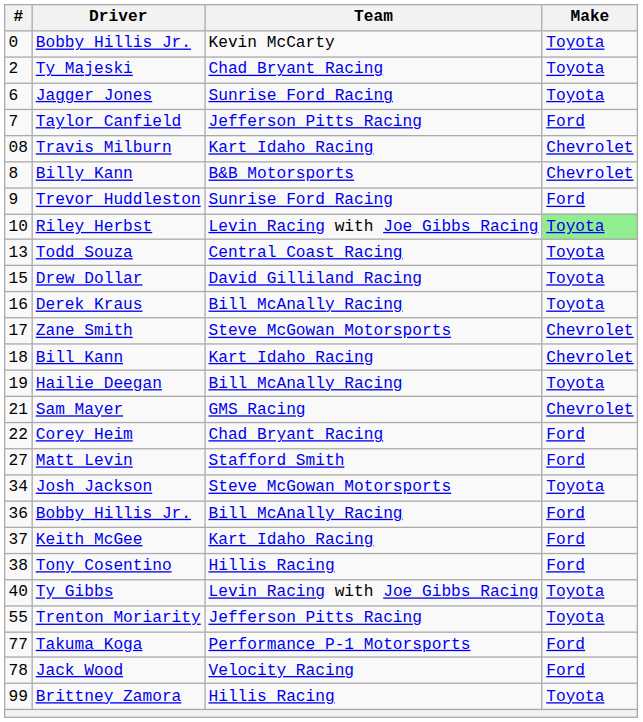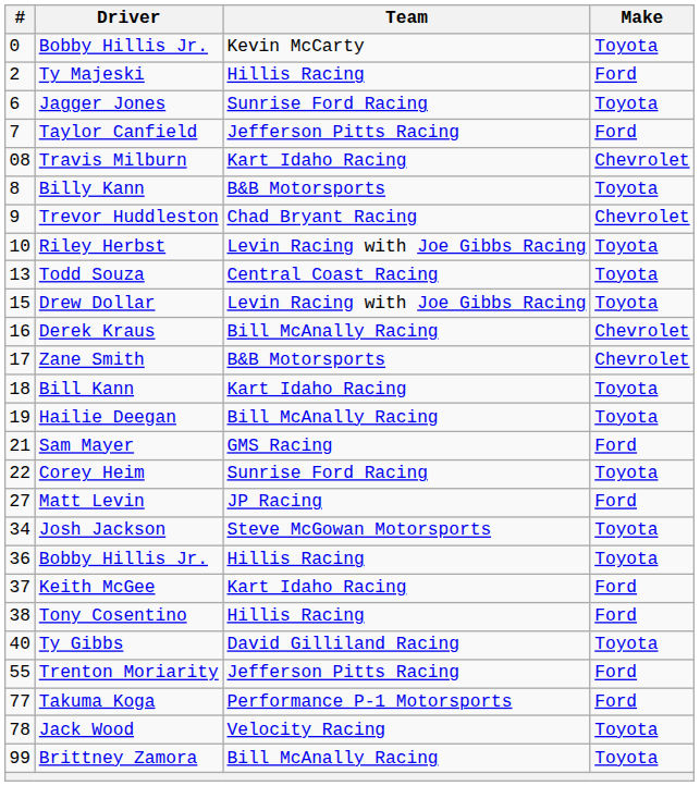 <table class="wikitable" style="font-size:95%">
 <tr>
 <th>#</th>
 <th>Driver</th>
 <th>Team</th>
 <th>Make</th>
 </tr>
 <tr>
 <td>0</td>
 <td><a href='#'>Bobby Hillis Jr.</a></td>
 <td>Kevin McCarty</td>
 <td><a href='#'>Toyota</a></td>
 </tr>
 <tr>
 <td>2</td>
 <td><a href='#'>Ty Majeski</a></td>
-<td><a href='#'>Chad Bryant Racing</a></td>
-<td><a href='#'>Toyota</a></td>
+<td><a href='#'>Hillis Racing</a></td>
+<td><a href='#'>Ford</a></td>
 </tr>
 <tr>
 <td>6</td>
 <td><a href='#'>Jagger Jones</a></td>
 <td><a href='#'>Sunrise Ford Racing</a></td>
 <td><a href='#'>Toyota</a></td>
 </tr>
 <tr>
 <td>7</td>
 <td><a href='#'>Taylor Canfield</a></td>
 <td><a href='#'>Jefferson Pitts Racing</a></td>
 <td><a href='#'>Ford</a></td>
 </tr>
 <tr>
 <td>08</td>
 <td><a href='#'>Travis Milburn</a></td>
 <td><a href='#'>Kart Idaho Racing</a></td>
 <td><a href='#'>Chevrolet</a></td>
 </tr>
 <tr>
 <td>8</td>
 <td><a href='#'>Billy Kann</a></td>
 <td><a href='#'>B&B Motorsports</a></td>
-<td><a href='#'>Chevrolet</a></td>
+<td><a href='#'>Toyota</a></td>
 </tr>
 <tr>
 <td>9</td>
 <td><a href='#'>Trevor Huddleston</a></td>
-<td><a href='#'>Sunrise Ford Racing</a></td>
-<td><a href='#'>Ford</a></td>
+<td><a href='#'>Chad Bryant Racing</a></td>
+<td><a href='#'>Chevrolet</a></td>
 </tr>
 <tr>
 <td>10</td>
 <td><a href='#'>Riley Herbst</a></td>
 <td><a href='#'>Levin Racing</a> with <a href='#'>Joe Gibbs Racing</a></td>
-<td style="background: lightgreen;"><a href='#'>Toyota</a></td>
+<td><a href='#'>Toyota</a></td>
 </tr>
 <tr>
 <td>13</td>
 <td><a href='#'>Todd Souza</a></td>
 <td><a href='#'>Central Coast Racing</a></td>
 <td><a href='#'>Toyota</a></td>
 </tr>
 <tr>
 <td>15</td>
 <td><a href='#'>Drew Dollar</a></td>
-<td><a href='#'>David Gilliland Racing</a></td>
+<td><a href='#'>Levin Racing</a> with <a href='#'>Joe Gibbs Racing</a></td>
 <td><a href='#'>Toyota</a></td>
 </tr>
 <tr>
 <td>16</td>
 <td><a href='#'>Derek Kraus</a></td>
 <td><a href='#'>Bill McAnally Racing</a></td>
-<td><a href='#'>Toyota</a></td>
+<td><a href='#'>Chevrolet</a></td>
 </tr>
 <tr>
 <td>17</td>
 <td><a href='#'>Zane Smith</a></td>
-<td><a href='#'>Steve McGowan Motorsports</a></td>
+<td><a href='#'>B&B Motorsports</a></td>
 <td><a href='#'>Chevrolet</a></td>
 </tr>
 <tr>
 <td>18</td>
 <td><a href='#'>Bill Kann</a></td>
 <td><a href='#'>Kart Idaho Racing</a></td>
-<td><a href='#'>Chevrolet</a></td>
+<td><a href='#'>Toyota</a></td>
 </tr>
 <tr>
 <td>19</td>
 <td><a href='#'>Hailie Deegan</a></td>
 <td><a href='#'>Bill McAnally Racing</a></td>
 <td><a href='#'>Toyota</a></td>
 </tr>
 <tr>
 <td>21</td>
 <td><a href='#'>Sam Mayer</a></td>
 <td><a href='#'>GMS Racing</a></td>
-<td><a href='#'>Chevrolet</a></td>
+<td><a href='#'>Ford</a></td>
 </tr>
 <tr>
 <td>22</td>
 <td><a href='#'>Corey Heim</a></td>
-<td><a href='#'>Chad Bryant Racing</a></td>
-<td><a href='#'>Ford</a></td>
+<td><a href='#'>Sunrise Ford Racing</a></td>
+<td><a href='#'>Toyota</a></td>
 </tr>
 <tr>
 <td>27</td>
 <td><a href='#'>Matt Levin</a></td>
-<td><a href='#'>Stafford Smith</a></td>
+<td><a href='#'>JP Racing</a></td>
 <td><a href='#'>Ford</a></td>
 </tr>
 <tr>
 <td>34</td>
 <td><a href='#'>Josh Jackson</a></td>
 <td><a href='#'>Steve McGowan Motorsports</a></td>
 <td><a href='#'>Toyota</a></td>
 </tr>
 <tr>
 <td>36</td>
 <td><a href='#'>Bobby Hillis Jr.</a></td>
-<td><a href='#'>Bill McAnally Racing</a></td>
-<td><a href='#'>Ford</a></td>
+<td><a href='#'>Hillis Racing</a></td>
+<td><a href='#'>Toyota</a></td>
 </tr>
 <tr>
 <td>37</td>
 <td><a href='#'>Keith McGee</a></td>
 <td><a href='#'>Kart Idaho Racing</a></td>
 <td><a href='#'>Ford</a></td>
 </tr>
 <tr>
 <td>38</td>
 <td><a href='#'>Tony Cosentino</a></td>
 <td><a href='#'>Hillis Racing</a></td>
 <td><a href='#'>Ford</a></td>
 </tr>
 <tr>
 <td>40</td>
 <td><a href='#'>Ty Gibbs</a></td>
-<td><a href='#'>Levin Racing</a> with <a href='#'>Joe Gibbs Racing</a></td>
+<td><a href='#'>David Gilliland Racing</a></td>
 <td><a href='#'>Toyota</a></td>
 </tr>
 <tr>
 <td>55</td>
 <td><a href='#'>Trenton Moriarity</a></td>
 <td><a href='#'>Jefferson Pitts Racing</a></td>
-<td><a href='#'>Toyota</a></td>
+<td><a href='#'>Ford</a></td>
 </tr>
 <tr>
 <td>77</td>
 <td><a href='#'>Takuma Koga</a></td>
 <td><a href='#'>Performance P-1 Motorsports</a></td>
 <td><a href='#'>Ford</a></td>
 </tr>
 <tr>
 <td>78</td>
 <td><a href='#'>Jack Wood</a></td>
 <td><a href='#'>Velocity Racing</a></td>
-<td><a href='#'>Ford</a></td>
+<td><a href='#'>Toyota</a></td>
 </tr>
 <tr>
 <td>99</td>
 <td><a href='#'>Brittney Zamora</a></td>
-<td><a href='#'>Hillis Racing</a></td>
+<td><a href='#'>Bill McAnally Racing</a></td>
 <td><a href='#'>Toyota</a></td>
 </tr>
 <tr>
 <th colspan="5"></th>
 </tr>
 </table>
